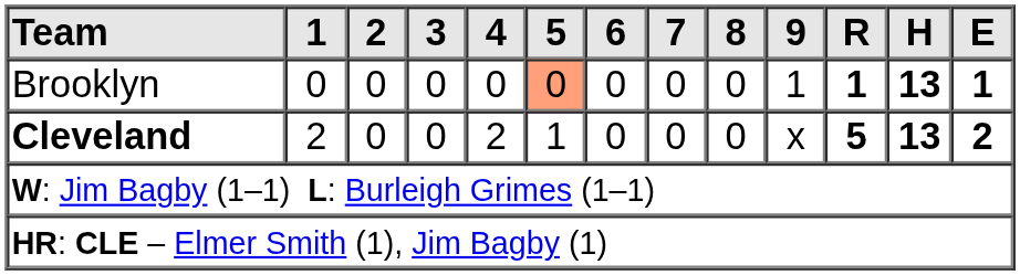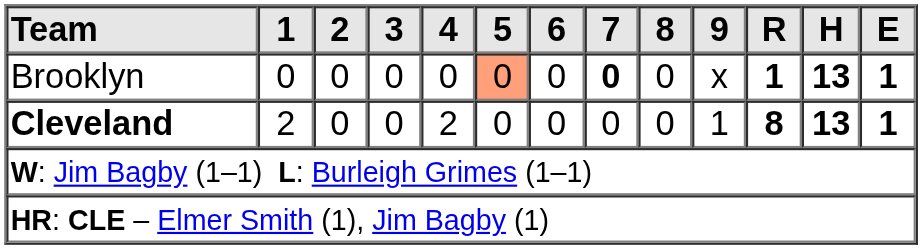 <table border="1" cellspacing="0"  style="width:425px; margin-left:3em;">
 <tr style="text-align:center; background:#e6e6e6;">
 <th style="text-align:left; width:125px;">Team</th>
 <th width=25>1</th>
 <th width=25>2</th>
 <th width=25>3</th>
 <th width=25>4</th>
 <th width=25>5</th>
 <th width=25>6</th>
 <th width=25>7</th>
 <th width=25>8</th>
 <th width=25>9</th>
 <th width=25>R</th>
 <th width=25>H</th>
 <th width=25>E</th>
 </tr>
 <tr style="text-align:center;">
 <td align=left>Brooklyn</td>
 <td>0</td>
 <td>0</td>
 <td>0</td>
 <td>0</td>
 <td style="background: lightsalmon;">0</td>
 <td>0</td>
+<td><strong>0</strong></td>
 <td>0</td>
-<td>0</td>
-<td>1</td>
+<td>x</td>
 <td><strong>1</strong></td>
 <td><strong>13</strong></td>
 <td><strong>1</strong></td>
 </tr>
 <tr style="text-align:center;">
 <td align=left><strong>Cleveland</strong></td>
 <td>2</td>
 <td>0</td>
 <td>0</td>
 <td>2</td>
-<td>1</td>
 <td>0</td>
 <td>0</td>
 <td>0</td>
-<td>x</td>
-<td><strong>5</strong></td>
+<td>0</td>
+<td>1</td>
+<td><strong>8</strong></td>
 <td><strong>13</strong></td>
-<td><strong>2</strong></td>
+<td><strong>1</strong></td>
 </tr>
 <tr style="text-align:left;">
 <td colspan=13><small><strong>W</strong>: <a href='#'>Jim Bagby</a> (1–1)  <strong>L</strong>: <a href='#'>Burleigh Grimes</a> (1–1)</small></td>
 </tr>
 <tr style="text-align:left;">
 <td colspan=18><small><strong>HR</strong>: <strong>CLE</strong> – <a href='#'>Elmer Smith</a> (1), <a href='#'>Jim Bagby</a> (1)</small></td>
 </tr>
 </table>
